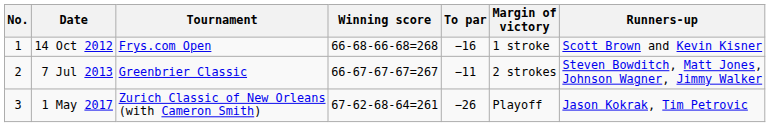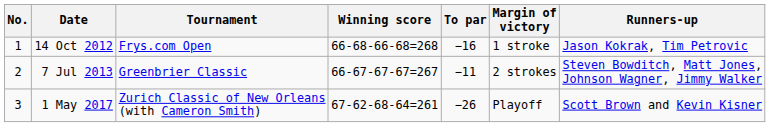 <table class="wikitable" style="font-size:95%;">
 <tr>
 <th>No.</th>
 <th>Date</th>
 <th>Tournament</th>
 <th>Winning score</th>
 <th>To par</th>
 <th>Margin of<br>victory</th>
 <th>Runners-up</th>
 </tr>
 <tr>
 <td align=center>1</td>
 <td align=right>14 Oct <a href='#'>2012</a></td>
 <td><a href='#'>Frys.com Open</a></td>
 <td>66-68-66-68=268</td>
 <td align=center>−16</td>
 <td>1 stroke</td>
-<td> <a href='#'>Scott Brown</a> and  <a href='#'>Kevin Kisner</a></td>
+<td> <a href='#'>Jason Kokrak</a>,  <a href='#'>Tim Petrovic</a></td>
 </tr>
 <tr>
 <td align=center>2</td>
 <td align=right>7 Jul <a href='#'>2013</a></td>
 <td><a href='#'>Greenbrier Classic</a></td>
 <td>66-67-67-67=267</td>
 <td align=center>−11</td>
 <td>2 strokes</td>
 <td> <a href='#'>Steven Bowditch</a>,  <a href='#'>Matt Jones</a>,<br> <a href='#'>Johnson Wagner</a>,  <a href='#'>Jimmy Walker</a></td>
 </tr>
 <tr>
 <td align=center>3</td>
 <td align=right>1 May <a href='#'>2017</a></td>
 <td><a href='#'>Zurich Classic of New Orleans</a><br>(with  <a href='#'>Cameron Smith</a>)</td>
 <td>67-62-68-64=261</td>
 <td align=center>−26</td>
 <td>Playoff</td>
-<td> <a href='#'>Jason Kokrak</a>,  <a href='#'>Tim Petrovic</a></td>
+<td> <a href='#'>Scott Brown</a> and  <a href='#'>Kevin Kisner</a></td>
 </tr>
 </table>
